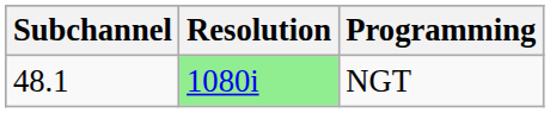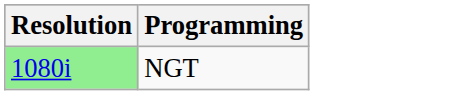 <table class="wikitable">
 <tr>
-<th>Subchannel</th>
 <th>Resolution</th>
 <th>Programming</th>
 </tr>
 <tr>
-<td>48.1</td>
 <td style="background: lightgreen;"><a href='#'>1080i</a></td>
 <td>NGT</td>
 </tr>
 </table>
